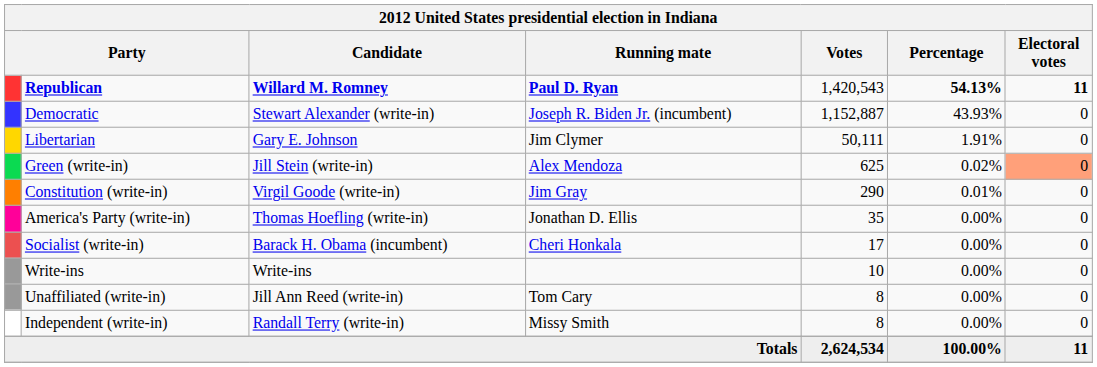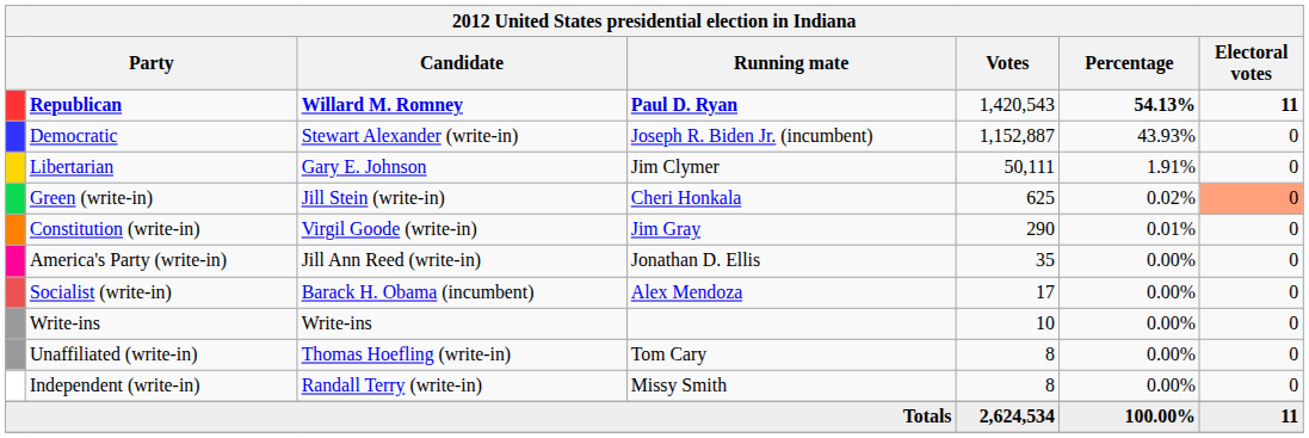 <table class="wikitable" style="font-size: 95%;">
 <tr>
 <th colspan="7">2012 United States presidential election in Indiana</th>
 </tr>
 <tr>
 <th colspan="2" style="width: 15em">Party</th>
 <th style="width: 17em">Candidate</th>
 <th style="width: 17em">Running mate</th>
 <th style="width: 5em">Votes</th>
 <th style="width: 7em">Percentage</th>
 <th style="width: 5em">Electoral votes</th>
 </tr>
 <tr>
 <th style="background-color:#FF3333; width: 3px"></th>
 <td style="width: 130px"><strong><a href='#'>Republican</a></strong></td>
 <td><strong><a href='#'>Willard M. Romney</a></strong></td>
 <td><strong><a href='#'>Paul D. Ryan</a></strong></td>
 <td align="right">1,420,543</td>
 <td align="right"><strong>54.13%</strong></td>
 <td align="right"><strong>11</strong></td>
 </tr>
 <tr>
 <th style="background-color:#3333FF; width: 3px"></th>
 <td style="width: 130px"><a href='#'>Democratic</a></td>
 <td><a href='#'>Stewart Alexander</a> (write-in)</td>
 <td><a href='#'>Joseph R. Biden Jr.</a>  (incumbent)</td>
 <td align="right">1,152,887</td>
 <td align="right">43.93%</td>
 <td align="right">0</td>
 </tr>
 <tr>
 <th style="background-color:#FFD700; width: 3px"></th>
 <td style="width: 130px"><a href='#'>Libertarian</a></td>
 <td><a href='#'>Gary E. Johnson</a></td>
 <td>Jim Clymer</td>
 <td align="right">50,111</td>
 <td align="right">1.91%</td>
 <td align="right">0</td>
 </tr>
 <tr>
 <th style="background-color:#0BDA51; width: 3px"></th>
 <td style="width: 130px"><a href='#'>Green</a> (write-in)</td>
 <td><a href='#'>Jill Stein</a> (write-in)</td>
-<td><a href='#'>Alex Mendoza</a></td>
+<td><a href='#'>Cheri Honkala</a></td>
 <td align="right">625</td>
 <td align="right">0.02%</td>
 <td align="right" style="background: lightsalmon;">0</td>
 </tr>
 <tr>
 <th style="background-color:#FF7F00; width: 3px"></th>
 <td style="width: 130px"><a href='#'>Constitution</a> (write-in)</td>
 <td><a href='#'>Virgil Goode</a> (write-in)</td>
 <td><a href='#'>Jim Gray</a></td>
 <td align="right">290</td>
 <td align="right">0.01%</td>
 <td align="right">0</td>
 </tr>
 <tr>
 <th style="background-color:#FF0099; width: 3px"></th>
 <td style="width: 130px">America's Party (write-in)</td>
-<td><a href='#'>Thomas Hoefling</a> (write-in)</td>
+<td>Jill Ann Reed (write-in)</td>
 <td>Jonathan D. Ellis</td>
 <td align="right">35</td>
 <td align="right">0.00%</td>
 <td align="right">0</td>
 </tr>
 <tr>
 <th style="background-color:#EC5050; width: 3px"></th>
 <td style="width: 130px"><a href='#'>Socialist</a> (write-in)</td>
 <td><a href='#'>Barack H. Obama</a> (incumbent)</td>
-<td><a href='#'>Cheri Honkala</a></td>
+<td><a href='#'>Alex Mendoza</a></td>
 <td align="right">17</td>
 <td align="right">0.00%</td>
 <td align="right">0</td>
 </tr>
 <tr>
 <th style="background-color:#999999; width: 3px"></th>
 <td style="width: 130px">Write-ins</td>
 <td>Write-ins</td>
 <td></td>
 <td align="right">10</td>
 <td align="right">0.00%</td>
 <td align="right">0</td>
 </tr>
 <tr>
 <th style="background-color:#999999; width: 3px"></th>
 <td style="width: 130px">Unaffiliated (write-in)</td>
-<td>Jill Ann Reed (write-in)</td>
+<td><a href='#'>Thomas Hoefling</a> (write-in)</td>
 <td>Tom Cary</td>
 <td align="right">8</td>
 <td align="right">0.00%</td>
 <td align="right">0</td>
 </tr>
 <tr>
 <th style="background-color:#ffffff; width: 3px"></th>
 <td style="width: 130px">Independent (write-in)</td>
 <td><a href='#'>Randall Terry</a> (write-in)</td>
 <td>Missy Smith</td>
 <td align="right">8</td>
 <td align="right">0.00%</td>
 <td align="right">0</td>
 </tr>
 <tr>
 </tr>
 <tr bgcolor="#EEEEEE">
 <td colspan="4" align="right"><strong>Totals</strong></td>
 <td align="right"><strong>2,624,534</strong></td>
 <td align="right"><strong>100.00%</strong></td>
 <td align="right"><strong>11</strong></td>
 </tr>
 <tr bgcolor="#EEEEEE">
 </tr>
 </table>
